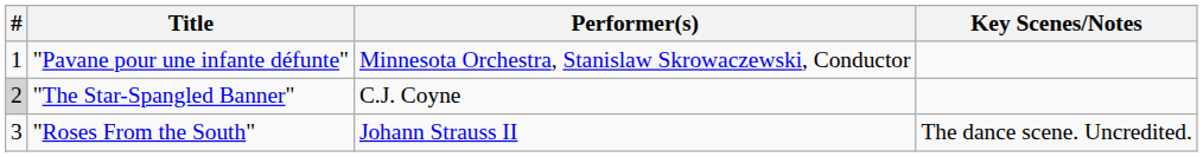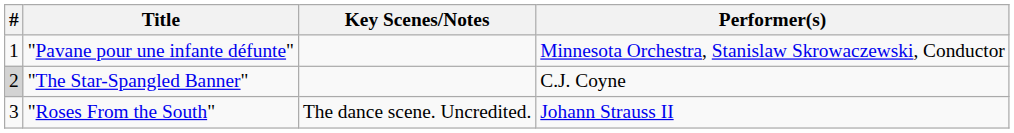 <table class="wikitable">
 <tr>
 <th style="text-align:center;">#</th>
 <th style="text-align:center;">Title</th>
+<th style="text-align:center;">Key Scenes/Notes</th>
 <th style="text-align:center;">Performer(s)</th>
-<th style="text-align:center;">Key Scenes/Notes</th>
 </tr>
 <tr>
 <td>1</td>
 <td>"<a href='#'>Pavane pour une infante défunte</a>"</td>
+<td></td>
 <td><a href='#'>Minnesota Orchestra</a>, <a href='#'>Stanislaw Skrowaczewski</a>, Conductor</td>
-<td></td>
 </tr>
 <tr>
 <td style="background: lightgrey;">2</td>
 <td>"<a href='#'>The Star-Spangled Banner</a>"</td>
+<td></td>
 <td>C.J. Coyne</td>
-<td></td>
 </tr>
 <tr>
 <td>3</td>
 <td>"<a href='#'>Roses From the South</a>"</td>
+<td>The dance scene. Uncredited.</td>
 <td><a href='#'>Johann Strauss II</a></td>
-<td>The dance scene. Uncredited.</td>
 </tr>
 </table>
